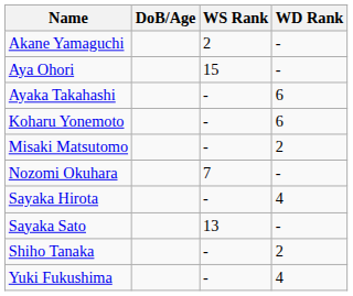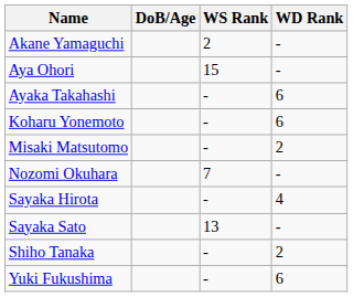 <table class="wikitable" style="text-align: left; font-size:95%;">
 <tr>
 <th>Name</th>
 <th>DoB/Age</th>
 <th>WS Rank</th>
 <th>WD Rank</th>
 </tr>
 <tr>
 <td><a href='#'>Akane Yamaguchi</a></td>
 <td></td>
 <td>2</td>
 <td>-</td>
 </tr>
 <tr>
 <td><a href='#'>Aya Ohori</a></td>
 <td></td>
 <td>15</td>
 <td>-</td>
 </tr>
 <tr>
 <td><a href='#'>Ayaka Takahashi</a></td>
 <td></td>
 <td>-</td>
 <td>6</td>
 </tr>
 <tr>
 <td><a href='#'>Koharu Yonemoto</a></td>
 <td></td>
 <td>-</td>
 <td>6</td>
 </tr>
 <tr>
 <td><a href='#'>Misaki Matsutomo</a></td>
 <td></td>
 <td>-</td>
 <td>2</td>
 </tr>
 <tr>
 <td><a href='#'>Nozomi Okuhara</a></td>
 <td></td>
 <td>7</td>
 <td>-</td>
 </tr>
 <tr>
 <td><a href='#'>Sayaka Hirota</a></td>
 <td></td>
 <td>-</td>
 <td>4</td>
 </tr>
 <tr>
 <td><a href='#'>Sayaka Sato</a></td>
 <td></td>
 <td>13</td>
 <td>-</td>
 </tr>
 <tr>
 <td><a href='#'>Shiho Tanaka</a></td>
 <td></td>
 <td>-</td>
 <td>2</td>
 </tr>
 <tr>
 <td><a href='#'>Yuki Fukushima</a></td>
 <td></td>
 <td>-</td>
-<td>4</td>
+<td>6</td>
 </tr>
 </table>
